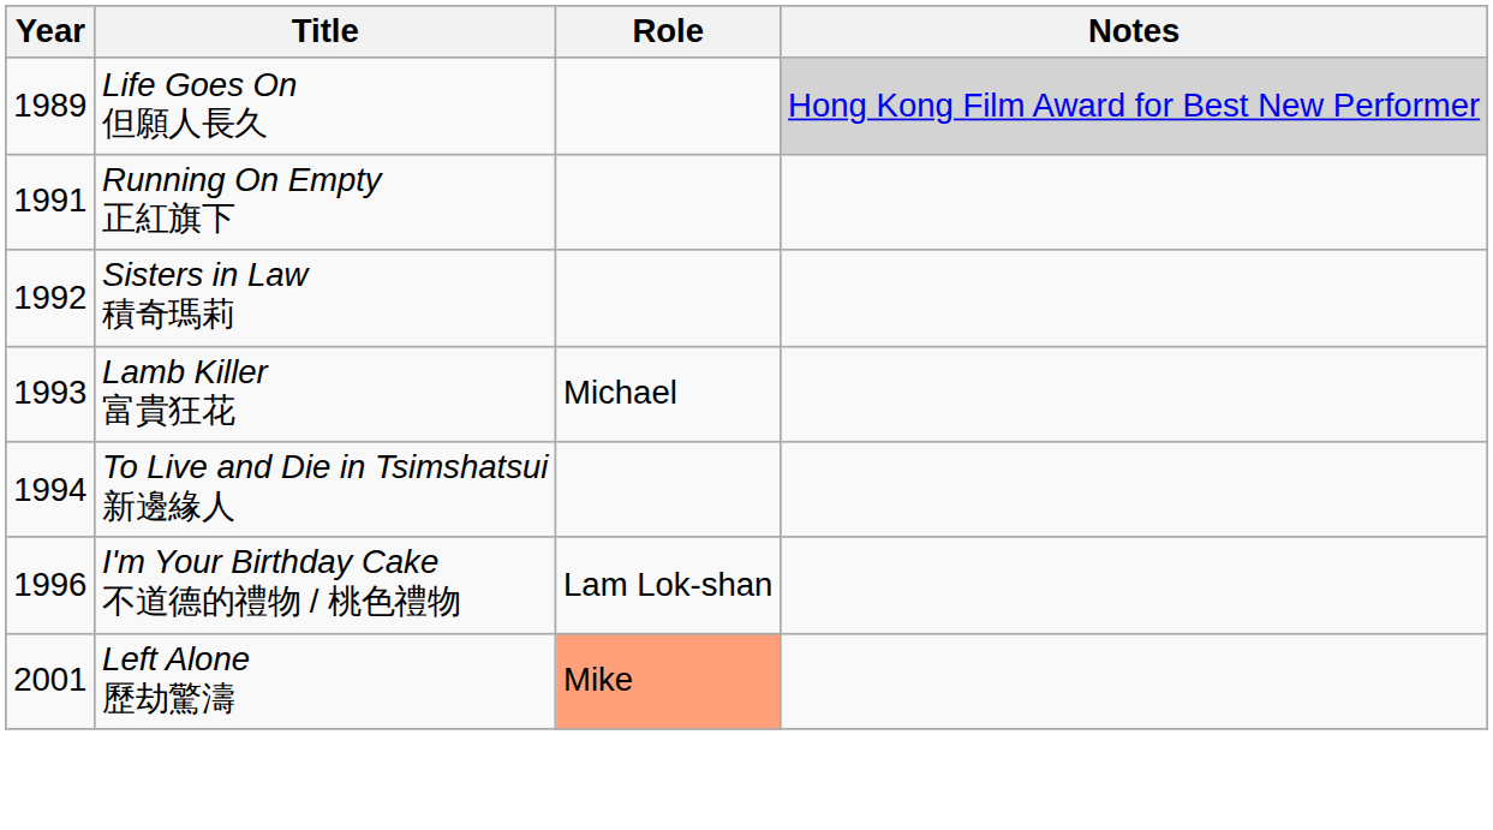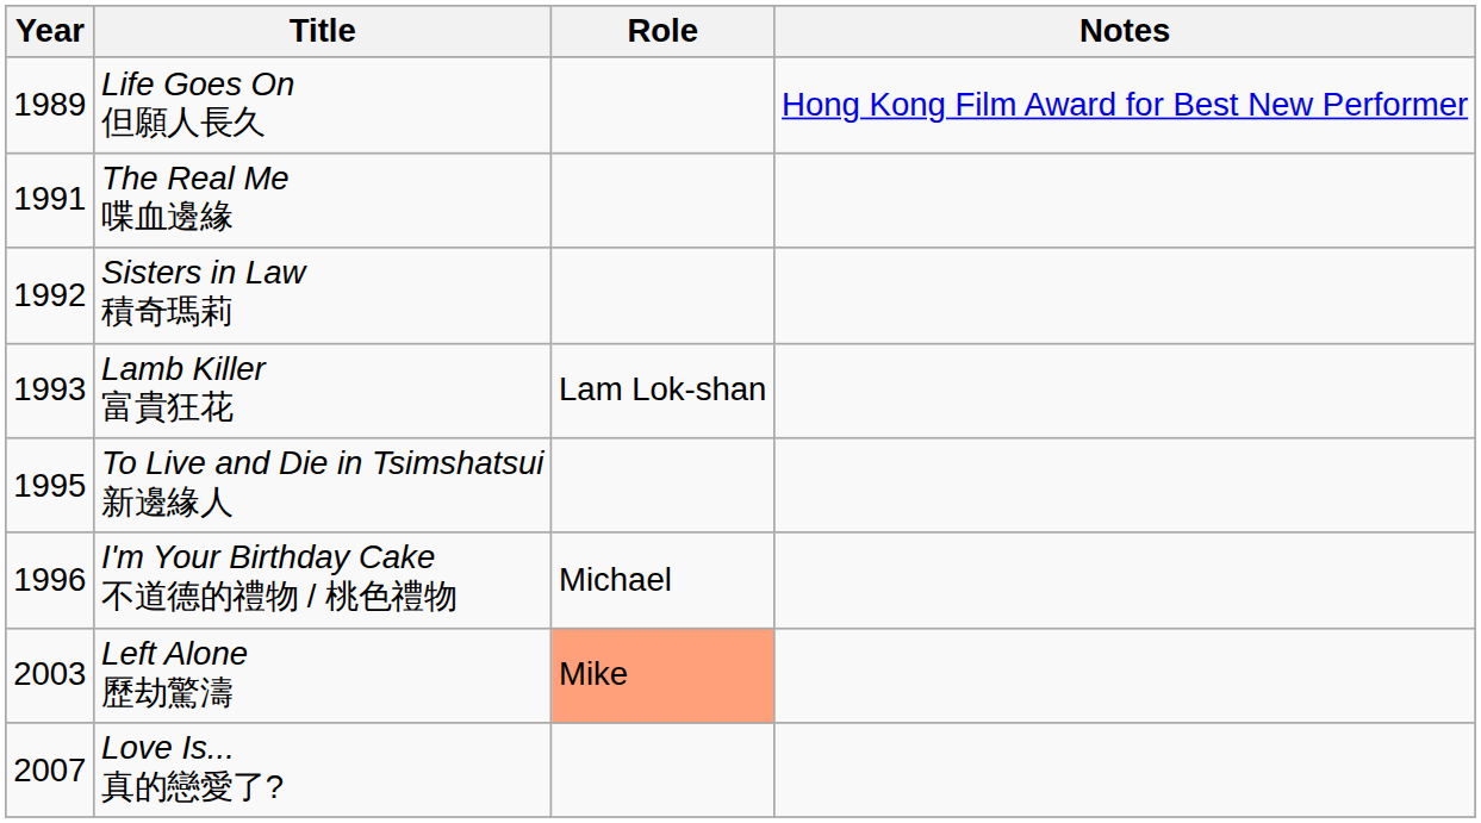 <table class="wikitable sortable">
 <tr>
 <th>Year</th>
 <th>Title</th>
 <th>Role</th>
 <th class="unsortable">Notes</th>
 </tr>
 <tr>
 <td>1989</td>
 <td><em>Life Goes On</em><br>但願人長久</td>
 <td></td>
-<td style="background: lightgrey;"><a href='#'>Hong Kong Film Award for Best New Performer</a></td>
+<td><a href='#'>Hong Kong Film Award for Best New Performer</a></td>
 </tr>
 <tr>
 <td>1991</td>
-<td><em>Running On Empty</em><br>正紅旗下</td>
+<td><em>The Real Me</em><br>喋血邊緣</td>
 <td></td>
 <td></td>
 </tr>
 <tr>
 <td>1992</td>
 <td><em>Sisters in Law</em><br>積奇瑪莉</td>
 <td></td>
 <td></td>
 </tr>
 <tr>
 <td>1993</td>
 <td><em>Lamb Killer</em><br>富貴狂花</td>
-<td>Michael</td>
+<td>Lam Lok-shan</td>
 <td></td>
 </tr>
 <tr>
-<td>1994</td>
+<td>1995</td>
 <td><em>To Live and Die in Tsimshatsui</em><br>新邊緣人</td>
 <td></td>
 <td></td>
 </tr>
 <tr>
 <td>1996</td>
 <td><em>I'm Your Birthday Cake</em><br>不道德的禮物 / 桃色禮物</td>
-<td>Lam Lok-shan</td>
+<td>Michael</td>
 <td></td>
 </tr>
 <tr>
-<td>2001</td>
+<td>2003</td>
 <td><em>Left Alone</em><br>歷劫驚濤</td>
 <td style="background: lightsalmon;">Mike</td>
 <td></td>
 </tr>
+<tr>
+<td>2007</td>
+<td><em>Love Is...</em><br>真的戀愛了?</td>
+<td></td>
+<td></td>
+</tr>
 </table>
